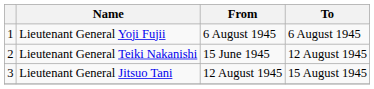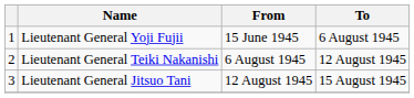 <table class=wikitable>
 <tr>
 <th></th>
 <th>Name</th>
 <th>From</th>
 <th>To</th>
 </tr>
 <tr>
 <td>1</td>
 <td>Lieutenant General <a href='#'>Yoji Fujii</a></td>
-<td>6 August 1945</td>
+<td>15 June 1945</td>
 <td>6 August 1945</td>
 </tr>
 <tr>
 <td>2</td>
 <td>Lieutenant General <a href='#'>Teiki Nakanishi</a></td>
-<td>15 June 1945</td>
+<td>6 August 1945</td>
 <td>12 August 1945</td>
 </tr>
 <tr>
 <td>3</td>
 <td>Lieutenant General <a href='#'>Jitsuo Tani</a></td>
 <td>12 August 1945</td>
 <td>15 August 1945</td>
 </tr>
 <tr>
 </tr>
 </table>
